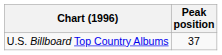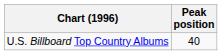 <table class="wikitable">
 <tr>
 <th>Chart (1996)</th>
 <th>Peak<br>position</th>
 </tr>
 <tr>
 <td>U.S. <em>Billboard</em> <a href='#'>Top Country Albums</a></td>
-<td align="center">37</td>
+<td align="center">40</td>
 </tr>
 </table>
